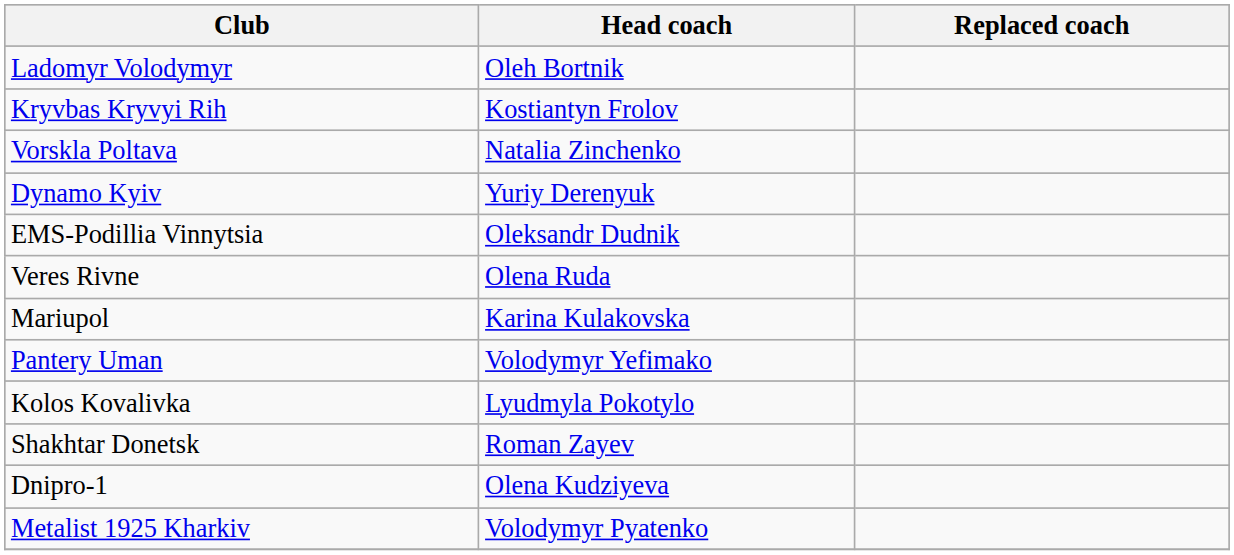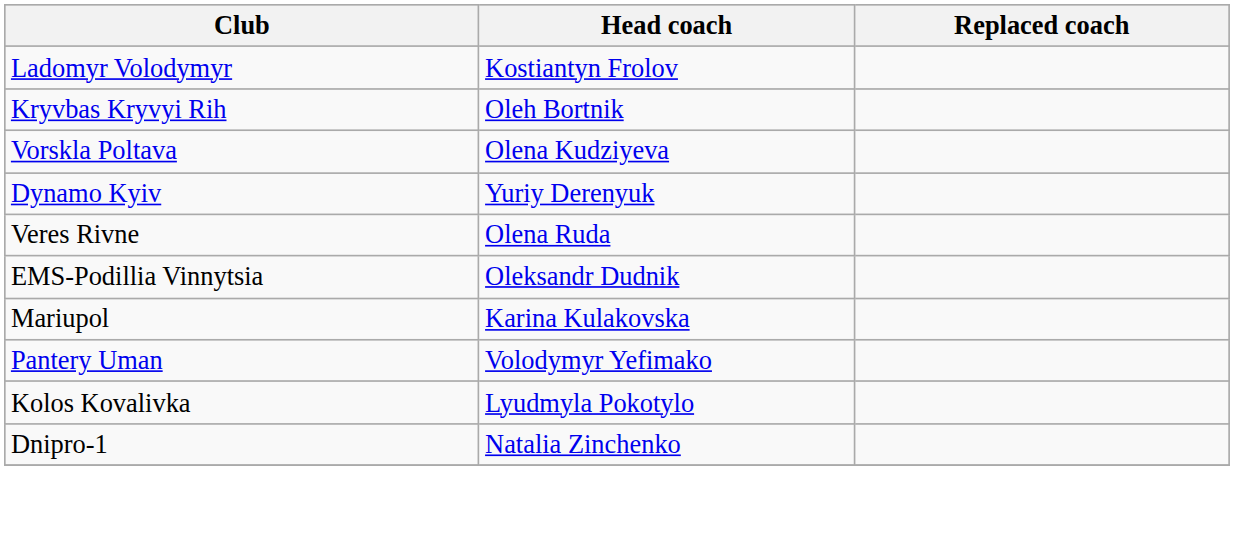 <table class="wikitable sortable">
 <tr>
 <th width="280">Club</th>
 <th width="220">Head coach</th>
 <th width="220">Replaced coach</th>
 </tr>
 <tr>
 <td><a href='#'>Ladomyr Volodymyr</a></td>
+<td> <a href='#'>Kostiantyn Frolov</a></td>
+<td></td>
+</tr>
+<tr>
+<td><a href='#'>Kryvbas Kryvyi Rih</a></td>
 <td> <a href='#'>Oleh Bortnik</a></td>
 <td></td>
 </tr>
 <tr>
-<td><a href='#'>Kryvbas Kryvyi Rih</a></td>
-<td> <a href='#'>Kostiantyn Frolov</a></td>
-<td></td>
-</tr>
-<tr>
 <td><a href='#'>Vorskla Poltava</a></td>
-<td> <a href='#'>Natalia Zinchenko</a></td>
+<td> <a href='#'>Olena Kudziyeva</a></td>
 <td></td>
 </tr>
 <tr>
 <td><a href='#'>Dynamo Kyiv</a></td>
 <td> <a href='#'>Yuriy Derenyuk</a></td>
 <td></td>
 </tr>
 <tr>
-<td>EMS-Podillia Vinnytsia</td>
-<td> <a href='#'>Oleksandr Dudnik</a></td>
+<td>Veres Rivne</td>
+<td> <a href='#'>Olena Ruda</a></td>
 <td></td>
 </tr>
 <tr>
-<td>Veres Rivne</td>
-<td> <a href='#'>Olena Ruda</a></td>
+<td>EMS-Podillia Vinnytsia</td>
+<td> <a href='#'>Oleksandr Dudnik</a></td>
 <td></td>
 </tr>
 <tr>
 <td>Mariupol</td>
 <td> <a href='#'>Karina Kulakovska</a></td>
 <td></td>
 </tr>
 <tr>
 <td><a href='#'>Pantery Uman</a></td>
 <td> <a href='#'>Volodymyr Yefimako</a></td>
 <td></td>
 </tr>
 <tr>
 <td>Kolos Kovalivka</td>
 <td> <a href='#'>Lyudmyla Pokotylo</a></td>
 <td></td>
 </tr>
 <tr>
-<td>Shakhtar Donetsk</td>
-<td> <a href='#'>Roman Zayev</a></td>
-<td></td>
-</tr>
-<tr>
 <td>Dnipro-1</td>
-<td> <a href='#'>Olena Kudziyeva</a></td>
-<td></td>
-</tr>
-<tr>
-<td><a href='#'>Metalist 1925 Kharkiv</a></td>
-<td> <a href='#'>Volodymyr Pyatenko</a></td>
+<td> <a href='#'>Natalia Zinchenko</a></td>
 <td></td>
 </tr>
 <tr>
 </tr>
 </table>
